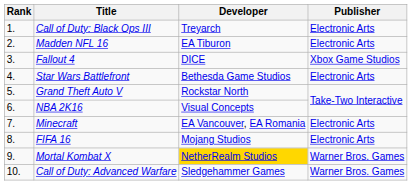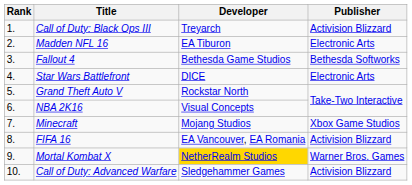 <table class="wikitable">
 <tr>
 <th>Rank</th>
 <th>Title</th>
 <th>Developer</th>
 <th>Publisher</th>
 </tr>
 <tr>
 <td>1.</td>
 <td><em><a href='#'>Call of Duty: Black Ops III</a></em></td>
 <td><a href='#'>Treyarch</a></td>
-<td><a href='#'>Electronic Arts</a></td>
+<td><a href='#'>Activision Blizzard</a></td>
 </tr>
 <tr>
 <td>2.</td>
 <td><em><a href='#'>Madden NFL 16</a></em></td>
 <td><a href='#'>EA Tiburon</a></td>
 <td><a href='#'>Electronic Arts</a></td>
 </tr>
 <tr>
 <td>3.</td>
 <td><em><a href='#'>Fallout 4</a></em></td>
-<td><a href='#'>DICE</a></td>
-<td><a href='#'>Xbox Game Studios</a></td>
+<td><a href='#'>Bethesda Game Studios</a></td>
+<td><a href='#'>Bethesda Softworks</a></td>
 </tr>
 <tr>
 <td>4.</td>
 <td><em><a href='#'>Star Wars Battlefront</a></em></td>
-<td><a href='#'>Bethesda Game Studios</a></td>
+<td><a href='#'>DICE</a></td>
 <td><a href='#'>Electronic Arts</a></td>
 </tr>
 <tr>
 <td>5.</td>
 <td><em><a href='#'>Grand Theft Auto V</a></em></td>
 <td><a href='#'>Rockstar North</a></td>
 <td rowspan="2"><a href='#'>Take-Two Interactive</a></td>
 </tr>
 <tr>
 <td>6.</td>
 <td><em><a href='#'>NBA 2K16</a></em></td>
 <td><a href='#'>Visual Concepts</a></td>
 </tr>
 <tr>
 <td>7.</td>
 <td><em><a href='#'>Minecraft</a></em></td>
-<td><a href='#'>EA Vancouver</a>, <a href='#'>EA Romania</a></td>
-<td><a href='#'>Electronic Arts</a></td>
+<td><a href='#'>Mojang Studios</a></td>
+<td><a href='#'>Xbox Game Studios</a></td>
 </tr>
 <tr>
 <td>8.</td>
 <td><em><a href='#'>FIFA 16</a></em></td>
-<td><a href='#'>Mojang Studios</a></td>
-<td><a href='#'>Electronic Arts</a></td>
+<td><a href='#'>EA Vancouver</a>, <a href='#'>EA Romania</a></td>
+<td><a href='#'>Activision Blizzard</a></td>
 </tr>
 <tr>
 <td>9.</td>
 <td><em><a href='#'>Mortal Kombat X</a></em></td>
 <td style="background: gold;"><a href='#'>NetherRealm Studios</a></td>
 <td><a href='#'>Warner Bros. Games</a></td>
 </tr>
 <tr>
 <td>10.</td>
 <td><em><a href='#'>Call of Duty: Advanced Warfare</a></em></td>
 <td><a href='#'>Sledgehammer Games</a></td>
-<td><a href='#'>Warner Bros. Games</a></td>
+<td><a href='#'>Activision Blizzard</a></td>
 </tr>
 </table>
